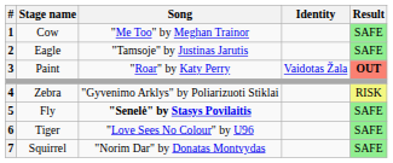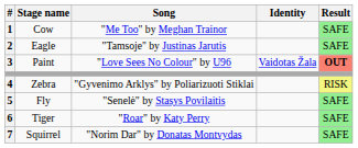 <table class="wikitable plainrowheaders" style="text-align: center;">
 <tr>
 <th>#</th>
 <th>Stage name</th>
 <th>Song</th>
 <th>Identity</th>
 <th>Result</th>
 </tr>
 <tr>
 <th>1</th>
 <td>Cow</td>
 <td>"<a href='#'>Me Too</a>" by <a href='#'>Meghan Trainor</a></td>
 <td></td>
 <td bgcolor="lightgreen">SAFE</td>
 </tr>
 <tr>
 <th>2</th>
 <td>Eagle</td>
 <td>"Tamsoje" by <a href='#'>Justinas Jarutis</a></td>
 <td></td>
 <td bgcolor="lightgreen">SAFE</td>
 </tr>
 <tr>
 <th>3</th>
 <td>Paint</td>
-<td>"<a href='#'>Roar</a>" by <a href='#'>Katy Perry</a></td>
+<td>"<a href='#'>Love Sees No Colour</a>" by <a href='#'>U96</a></td>
 <td><a href='#'>Vaidotas Žala</a></td>
 <td bgcolor="salmon"><strong>OUT</strong></td>
 </tr>
 <tr>
 <td colspan="5" style="background:darkgray"></td>
 </tr>
 <tr>
 <th>4</th>
 <td>Zebra</td>
 <td>"Gyvenimo Arklys" by Poliarizuoti Stiklai</td>
 <td></td>
 <td bgcolor="#F3F781">RISK</td>
 </tr>
 <tr>
 <th>5</th>
 <td>Fly</td>
-<td><strong>"Senelė" by <a href='#'>Stasys Povilaitis</a></strong></td>
+<td>"Senelė" by <a href='#'>Stasys Povilaitis</a></td>
 <td></td>
 <td bgcolor="lightgreen">SAFE</td>
 </tr>
 <tr>
 <th>6</th>
 <td>Tiger</td>
-<td>"<a href='#'>Love Sees No Colour</a>" by <a href='#'>U96</a></td>
+<td>"<a href='#'>Roar</a>" by <a href='#'>Katy Perry</a></td>
 <td></td>
 <td bgcolor="lightgreen">SAFE</td>
 </tr>
 <tr>
 <th>7</th>
 <td>Squirrel</td>
 <td>"Norim Dar" by <a href='#'>Donatas Montvydas</a></td>
 <td></td>
 <td bgcolor="lightgreen">SAFE</td>
 </tr>
 </table>
